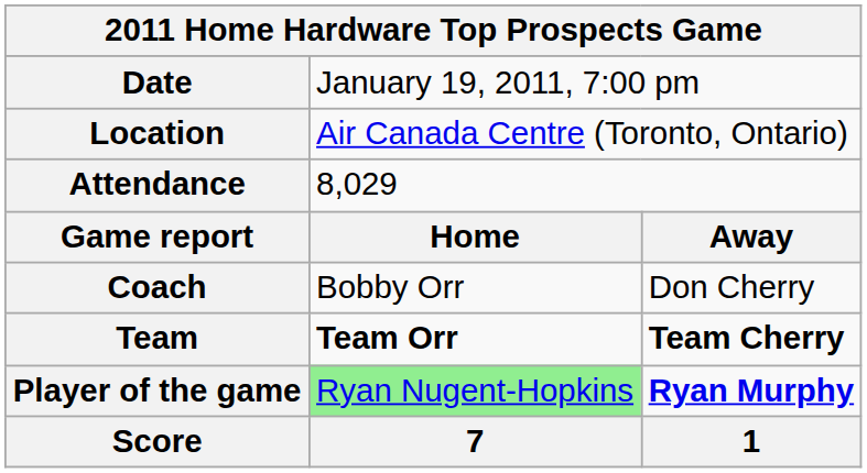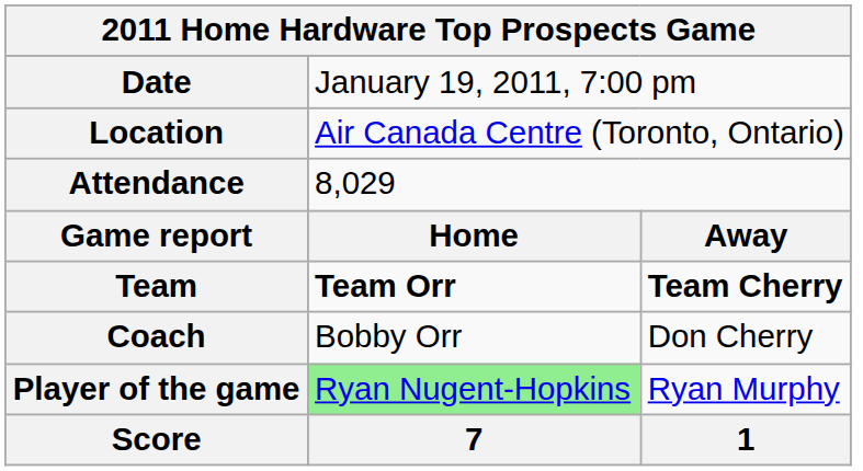 <table class="wikitable">
 <tr>
 <th colspan="3">2011 Home Hardware Top Prospects Game</th>
 </tr>
 <tr>
 <th>Date</th>
 <td colspan="2">January 19, 2011, 7:00 pm</td>
 </tr>
 <tr>
 <th>Location</th>
 <td colspan="2"><a href='#'>Air Canada Centre</a> (Toronto, Ontario)</td>
 </tr>
 <tr>
 <th>Attendance</th>
 <td colspan="2">8,029</td>
 </tr>
 <tr>
 <th>Game report</th>
 <th>Home</th>
 <th>Away</th>
 </tr>
 <tr>
+<th>Team</th>
+<td><strong>Team Orr</strong></td>
+<td><strong>Team Cherry</strong></td>
+</tr>
+<tr>
 <th>Coach</th>
 <td>Bobby Orr</td>
 <td>Don Cherry</td>
 </tr>
 <tr>
-<th>Team</th>
-<td><strong>Team Orr</strong></td>
-<td><strong>Team Cherry</strong></td>
-</tr>
-<tr>
 <th>Player of the game</th>
 <td style="background: lightgreen;"><a href='#'>Ryan Nugent-Hopkins</a></td>
-<td><strong><a href='#'>Ryan Murphy</a></strong></td>
+<td><a href='#'>Ryan Murphy</a></td>
 </tr>
 <tr>
 <th>Score</th>
 <th>7</th>
 <th>1</th>
 </tr>
 </table>
